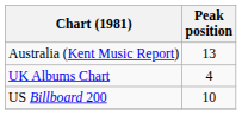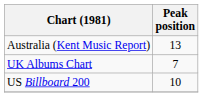 <table class="wikitable">
 <tr>
 <th>Chart (1981)</th>
 <th>Peak<br>position</th>
 </tr>
 <tr>
 <td>Australia (<a href='#'>Kent Music Report</a>)</td>
 <td style="text-align:center;">13</td>
 </tr>
 <tr>
 <td><a href='#'>UK Albums Chart</a></td>
-<td style="text-align:center;">4</td>
+<td style="text-align:center;">7</td>
 </tr>
 <tr>
 <td>US <a href='#'><em>Billboard</em> 200</a></td>
 <td style="text-align:center;">10</td>
 </tr>
 <tr>
 </tr>
 </table>
